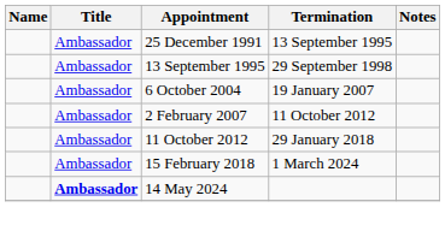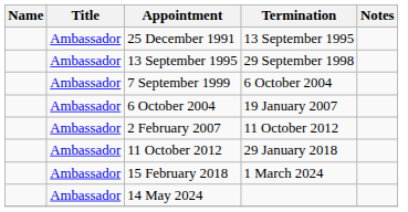 <table class="wikitable">
 <tr valign="middle">
 <th>Name</th>
 <th>Title</th>
 <th>Appointment</th>
 <th>Termination</th>
 <th>Notes</th>
 </tr>
 <tr>
 <td></td>
 <td><a href='#'>Ambassador</a></td>
 <td>25 December 1991</td>
 <td>13 September 1995</td>
 <td></td>
 </tr>
 <tr>
 <td></td>
 <td><a href='#'>Ambassador</a></td>
 <td>13 September 1995</td>
 <td>29 September 1998</td>
+<td></td>
+</tr>
+<tr>
+<td></td>
+<td><a href='#'>Ambassador</a></td>
+<td>7 September 1999</td>
+<td>6 October 2004</td>
 <td></td>
 </tr>
 <tr>
 <td></td>
 <td><a href='#'>Ambassador</a></td>
 <td>6 October 2004</td>
 <td>19 January 2007</td>
 <td></td>
 </tr>
 <tr>
 <td></td>
 <td><a href='#'>Ambassador</a></td>
 <td>2 February 2007</td>
 <td>11 October 2012</td>
 <td></td>
 </tr>
 <tr>
 <td></td>
 <td><a href='#'>Ambassador</a></td>
 <td>11 October 2012</td>
 <td>29 January 2018</td>
 <td></td>
 </tr>
 <tr>
 <td></td>
 <td><a href='#'>Ambassador</a></td>
 <td>15 February 2018</td>
 <td>1 March 2024</td>
 <td></td>
 </tr>
 <tr>
 <td></td>
-<td><strong><a href='#'>Ambassador</a></strong></td>
+<td><a href='#'>Ambassador</a></td>
 <td>14 May 2024</td>
 <td></td>
 <td></td>
 </tr>
 <tr>
 </tr>
 </table>
